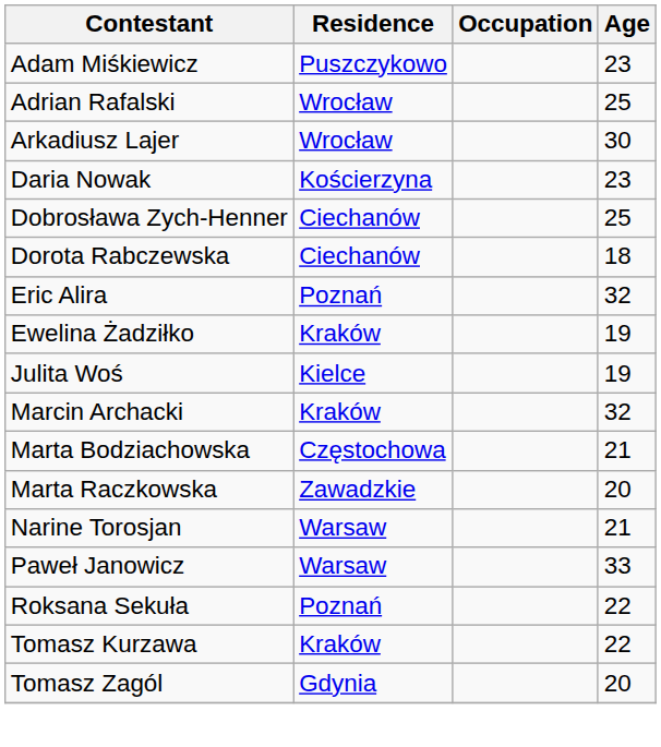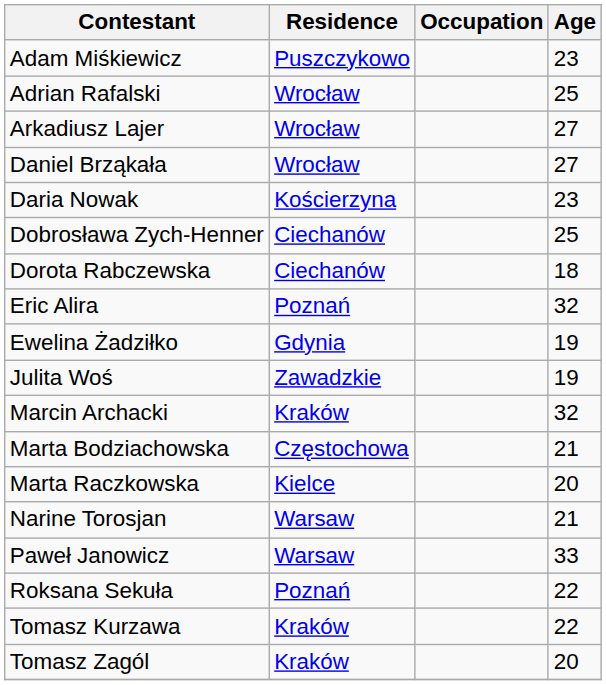 <table class=wikitable>
 <tr>
 <th>Contestant</th>
 <th>Residence</th>
 <th>Occupation</th>
 <th>Age</th>
 </tr>
 <tr>
 <td>Adam Miśkiewicz</td>
 <td><a href='#'>Puszczykowo</a></td>
 <td></td>
 <td>23</td>
 </tr>
 <tr>
 <td>Adrian Rafalski</td>
 <td><a href='#'>Wrocław</a></td>
 <td></td>
 <td>25</td>
 </tr>
 <tr>
 <td>Arkadiusz Lajer</td>
 <td><a href='#'>Wrocław</a></td>
 <td></td>
-<td>30</td>
+<td>27</td>
+</tr>
+<tr>
+<td>Daniel Brząkała</td>
+<td><a href='#'>Wrocław</a></td>
+<td></td>
+<td>27</td>
 </tr>
 <tr>
 <td>Daria Nowak</td>
 <td><a href='#'>Kościerzyna</a></td>
 <td></td>
 <td>23</td>
 </tr>
 <tr>
 <td>Dobrosława Zych-Henner</td>
 <td><a href='#'>Ciechanów</a></td>
 <td></td>
 <td>25</td>
 </tr>
 <tr>
 <td>Dorota Rabczewska</td>
 <td><a href='#'>Ciechanów</a></td>
 <td></td>
 <td>18</td>
 </tr>
 <tr>
 <td>Eric Alira</td>
 <td><a href='#'>Poznań</a></td>
 <td></td>
 <td>32</td>
 </tr>
 <tr>
 <td>Ewelina Żadziłko</td>
-<td><a href='#'>Kraków</a></td>
+<td><a href='#'>Gdynia</a></td>
 <td></td>
 <td>19</td>
 </tr>
 <tr>
 <td>Julita Woś</td>
-<td><a href='#'>Kielce</a></td>
+<td><a href='#'>Zawadzkie</a></td>
 <td></td>
 <td>19</td>
 </tr>
 <tr>
 <td>Marcin Archacki</td>
 <td><a href='#'>Kraków</a></td>
 <td></td>
 <td>32</td>
 </tr>
 <tr>
 <td>Marta Bodziachowska</td>
 <td><a href='#'>Częstochowa</a></td>
 <td></td>
 <td>21</td>
 </tr>
 <tr>
 <td>Marta Raczkowska</td>
-<td><a href='#'>Zawadzkie</a></td>
+<td><a href='#'>Kielce</a></td>
 <td></td>
 <td>20</td>
 </tr>
 <tr>
 <td>Narine Torosjan</td>
 <td><a href='#'>Warsaw</a></td>
 <td></td>
 <td>21</td>
 </tr>
 <tr>
 <td>Paweł Janowicz</td>
 <td><a href='#'>Warsaw</a></td>
 <td></td>
 <td>33</td>
 </tr>
 <tr>
 <td>Roksana Sekuła</td>
 <td><a href='#'>Poznań</a></td>
 <td></td>
 <td>22</td>
 </tr>
 <tr>
 <td>Tomasz Kurzawa</td>
 <td><a href='#'>Kraków</a></td>
 <td></td>
 <td>22</td>
 </tr>
 <tr>
 <td>Tomasz Zagól</td>
-<td><a href='#'>Gdynia</a></td>
+<td><a href='#'>Kraków</a></td>
 <td></td>
 <td>20</td>
 </tr>
 <tr>
 </tr>
 </table>
